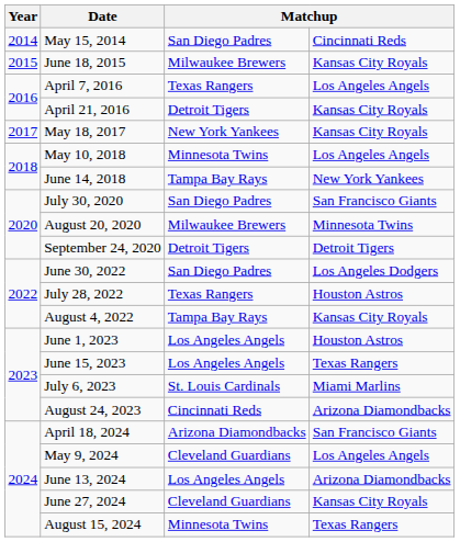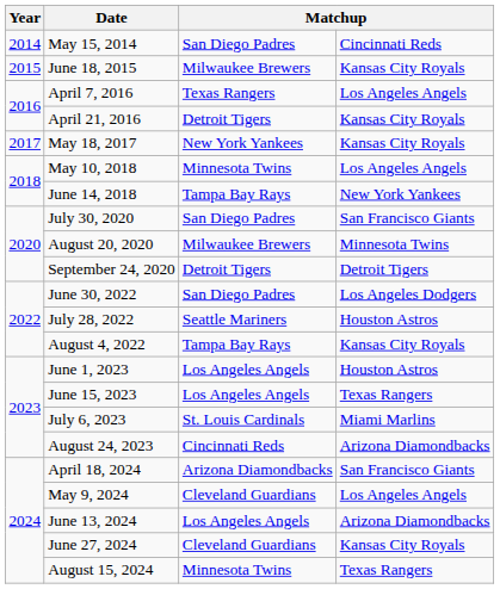 <table class="wikitable">
 <tr>
 <th>Year</th>
 <th>Date</th>
 <th colspan="2">Matchup</th>
 </tr>
 <tr>
 <td><a href='#'>2014</a></td>
 <td>May 15, 2014</td>
 <td><a href='#'>San Diego Padres</a></td>
 <td><a href='#'>Cincinnati Reds</a></td>
 </tr>
 <tr>
 <td><a href='#'>2015</a></td>
 <td>June 18, 2015</td>
 <td><a href='#'>Milwaukee Brewers</a></td>
 <td><a href='#'>Kansas City Royals</a></td>
 </tr>
 <tr>
 <td rowspan=2><a href='#'>2016</a></td>
 <td>April 7, 2016</td>
 <td><a href='#'>Texas Rangers</a></td>
 <td><a href='#'>Los Angeles Angels</a></td>
 </tr>
 <tr>
 <td>April 21, 2016</td>
 <td><a href='#'>Detroit Tigers</a></td>
 <td><a href='#'>Kansas City Royals</a></td>
 </tr>
 <tr>
 <td><a href='#'>2017</a></td>
 <td>May 18, 2017</td>
 <td><a href='#'>New York Yankees</a></td>
 <td><a href='#'>Kansas City Royals</a></td>
 </tr>
 <tr>
 <td rowspan=2><a href='#'>2018</a></td>
 <td>May 10, 2018</td>
 <td><a href='#'>Minnesota Twins</a></td>
 <td><a href='#'>Los Angeles Angels</a></td>
 </tr>
 <tr>
 <td>June 14, 2018</td>
 <td><a href='#'>Tampa Bay Rays</a></td>
 <td><a href='#'>New York Yankees</a></td>
 </tr>
 <tr>
 <td rowspan=3><a href='#'>2020</a></td>
 <td>July 30, 2020</td>
 <td><a href='#'>San Diego Padres</a></td>
 <td><a href='#'>San Francisco Giants</a></td>
 </tr>
 <tr>
 <td>August 20, 2020</td>
 <td><a href='#'>Milwaukee Brewers</a></td>
 <td><a href='#'>Minnesota Twins</a></td>
 </tr>
 <tr>
 <td>September 24, 2020</td>
 <td><a href='#'>Detroit Tigers</a></td>
 <td><a href='#'>Detroit Tigers</a></td>
 </tr>
 <tr>
 <td rowspan=3><a href='#'>2022</a></td>
 <td>June 30, 2022</td>
 <td><a href='#'>San Diego Padres</a></td>
 <td><a href='#'>Los Angeles Dodgers</a></td>
 </tr>
 <tr>
 <td>July 28, 2022</td>
-<td><a href='#'>Texas Rangers</a></td>
+<td><a href='#'>Seattle Mariners</a></td>
 <td><a href='#'>Houston Astros</a></td>
 </tr>
 <tr>
 <td>August 4, 2022</td>
 <td><a href='#'>Tampa Bay Rays</a></td>
 <td><a href='#'>Kansas City Royals</a></td>
 </tr>
 <tr>
 <td rowspan=4><a href='#'>2023</a></td>
 <td>June 1, 2023</td>
 <td><a href='#'>Los Angeles Angels</a></td>
 <td><a href='#'>Houston Astros</a></td>
 </tr>
 <tr>
 <td>June 15, 2023</td>
 <td><a href='#'>Los Angeles Angels</a></td>
 <td><a href='#'>Texas Rangers</a></td>
 </tr>
 <tr>
 <td>July 6, 2023</td>
 <td><a href='#'>St. Louis Cardinals</a></td>
 <td><a href='#'>Miami Marlins</a></td>
 </tr>
 <tr>
 <td>August 24, 2023</td>
 <td><a href='#'>Cincinnati Reds</a></td>
 <td><a href='#'>Arizona Diamondbacks</a></td>
 </tr>
 <tr>
 <td rowspan=5><a href='#'>2024</a></td>
 <td>April 18, 2024</td>
 <td><a href='#'>Arizona Diamondbacks</a></td>
 <td><a href='#'>San Francisco Giants</a></td>
 </tr>
 <tr>
 <td>May 9, 2024</td>
 <td><a href='#'>Cleveland Guardians</a></td>
 <td><a href='#'>Los Angeles Angels</a></td>
 </tr>
 <tr>
 <td>June 13, 2024</td>
 <td><a href='#'>Los Angeles Angels</a></td>
 <td><a href='#'>Arizona Diamondbacks</a></td>
 </tr>
 <tr>
 <td>June 27, 2024</td>
 <td><a href='#'>Cleveland Guardians</a></td>
 <td><a href='#'>Kansas City Royals</a></td>
 </tr>
 <tr>
 <td>August 15, 2024</td>
 <td><a href='#'>Minnesota Twins</a></td>
 <td><a href='#'>Texas Rangers</a></td>
 </tr>
 </table>
